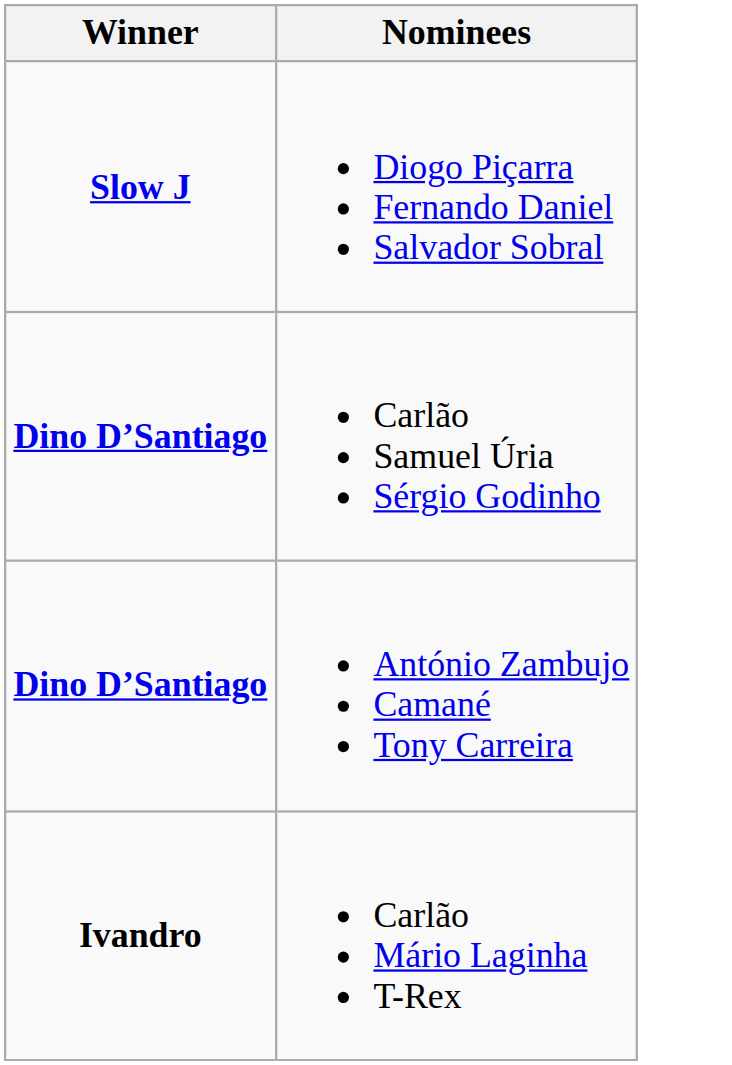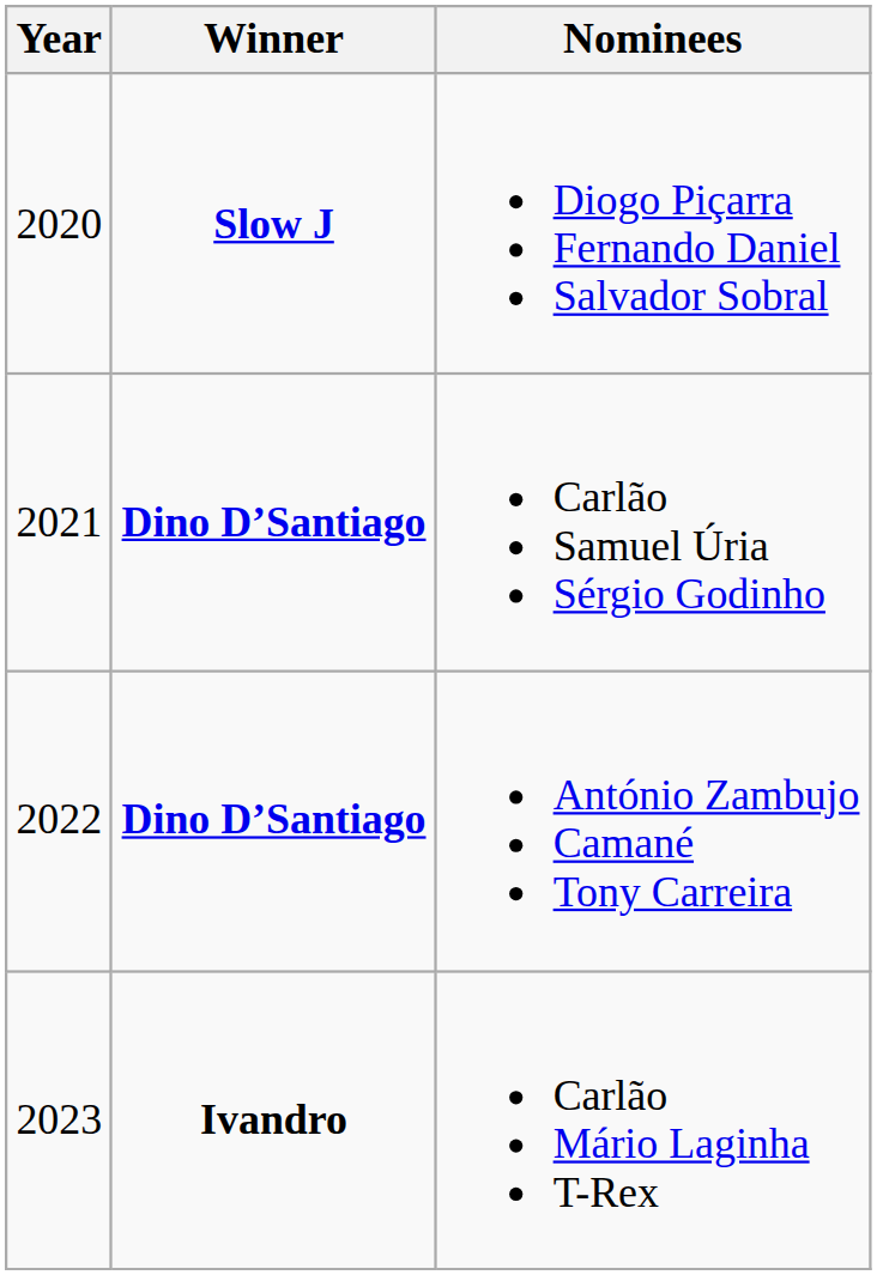 <table class="wikitable sortable">
 <tr>
+<th>Year</th>
 <th>Winner</th>
 <th>Nominees</th>
 </tr>
 <tr>
+<td align="center">2020</td>
 <td align="center"><strong><a href='#'>Slow J</a></strong></td>
 <td><br><ul><li><a href='#'>Diogo Piçarra</a></li><li><a href='#'>Fernando Daniel</a></li><li><a href='#'>Salvador Sobral</a></li></ul></td>
 </tr>
 <tr>
+<td align="center">2021</td>
 <td align="center"><strong><a href='#'>Dino D’Santiago</a></strong></td>
 <td><br><ul><li>Carlão</li><li>Samuel Úria</li><li><a href='#'>Sérgio Godinho</a></li></ul></td>
 </tr>
 <tr>
+<td align="center">2022</td>
 <td align="center"><strong><a href='#'>Dino D’Santiago</a></strong></td>
 <td><br><ul><li><a href='#'>António Zambujo</a></li><li><a href='#'>Camané</a></li><li><a href='#'>Tony Carreira</a></li></ul></td>
 </tr>
 <tr>
+<td align="center">2023</td>
 <td align="center"><strong>Ivandro</strong></td>
 <td><br><ul><li>Carlão</li><li><a href='#'>Mário Laginha</a></li><li>T-Rex</li></ul></td>
 </tr>
 </table>
